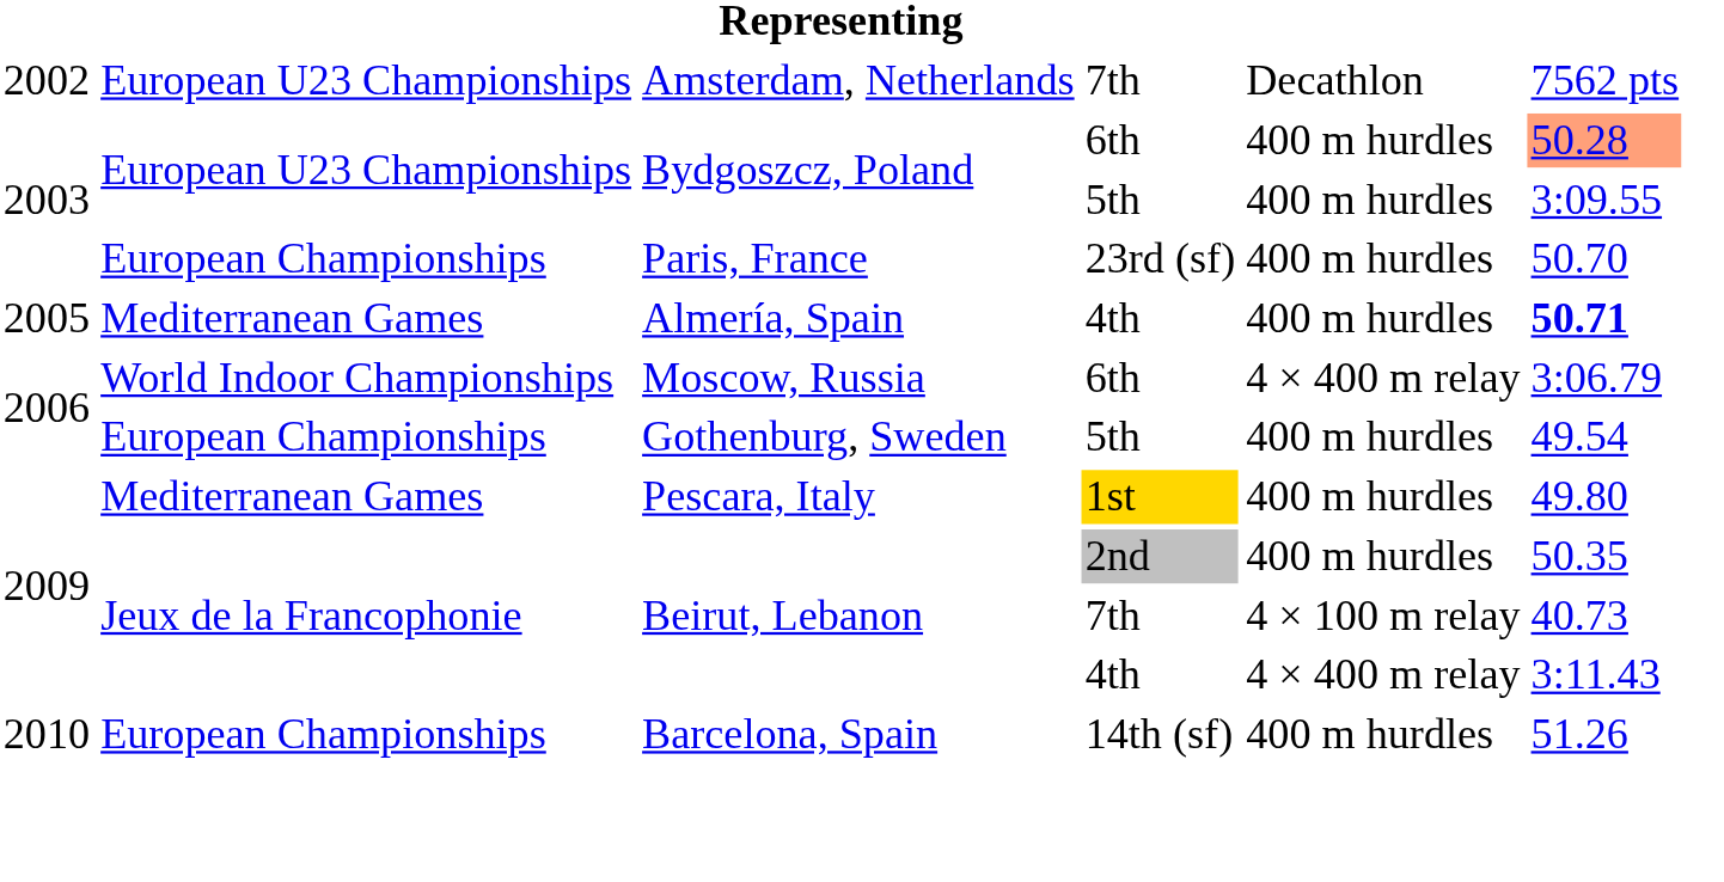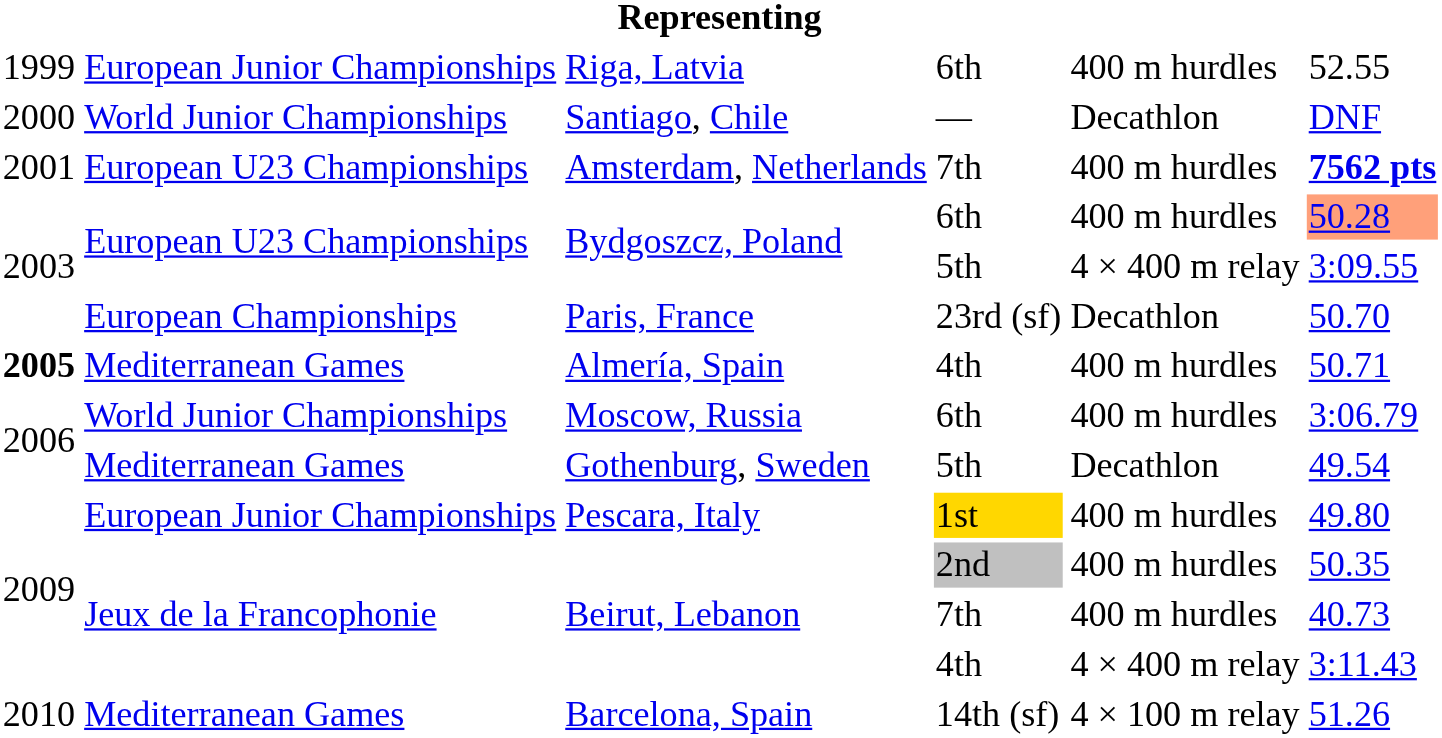 <table>
 <tr>
 <th colspan="6">Representing </th>
 </tr>
 <tr>
-<td>2002</td>
+<td>1999</td>
+<td><a href='#'>European Junior Championships</a></td>
+<td><a href='#'>Riga, Latvia</a></td>
+<td>6th</td>
+<td>400 m hurdles</td>
+<td>52.55</td>
+</tr>
+<tr>
+<td>2000</td>
+<td><a href='#'>World Junior Championships</a></td>
+<td><a href='#'>Santiago</a>, <a href='#'>Chile</a></td>
+<td>—</td>
+<td>Decathlon</td>
+<td><a href='#'>DNF</a></td>
+</tr>
+<tr>
+<td>2001</td>
 <td><a href='#'>European U23 Championships</a></td>
 <td><a href='#'>Amsterdam</a>, <a href='#'>Netherlands</a></td>
 <td>7th</td>
-<td>Decathlon</td>
-<td><a href='#'>7562 pts</a></td>
+<td>400 m hurdles</td>
+<td><strong><a href='#'>7562 pts</a></strong></td>
 </tr>
 <tr>
 <td rowspan=3>2003</td>
 <td rowspan=2><a href='#'>European U23 Championships</a></td>
 <td rowspan=2><a href='#'>Bydgoszcz, Poland</a></td>
 <td>6th</td>
 <td>400 m hurdles</td>
 <td style="background: lightsalmon;"><a href='#'>50.28</a></td>
 </tr>
 <tr>
 <td>5th</td>
-<td>400 m hurdles</td>
+<td>4 × 400 m relay</td>
 <td><a href='#'>3:09.55</a></td>
 </tr>
 <tr>
 <td><a href='#'>European Championships</a></td>
 <td><a href='#'>Paris, France</a></td>
 <td>23rd (sf)</td>
-<td>400 m hurdles</td>
+<td>Decathlon</td>
 <td><a href='#'>50.70</a></td>
 </tr>
 <tr>
-<td>2005</td>
+<td><strong>2005</strong></td>
 <td><a href='#'>Mediterranean Games</a></td>
 <td><a href='#'>Almería, Spain</a></td>
 <td>4th</td>
 <td>400 m hurdles</td>
-<td><strong><a href='#'>50.71</a></strong></td>
+<td><a href='#'>50.71</a></td>
 </tr>
 <tr>
 <td rowspan=2>2006</td>
-<td><a href='#'>World Indoor Championships</a></td>
+<td><a href='#'>World Junior Championships</a></td>
 <td><a href='#'>Moscow, Russia</a></td>
 <td>6th</td>
-<td>4 × 400 m relay</td>
+<td>400 m hurdles</td>
 <td><a href='#'>3:06.79</a></td>
 </tr>
 <tr>
-<td><a href='#'>European Championships</a></td>
+<td><a href='#'>Mediterranean Games</a></td>
 <td><a href='#'>Gothenburg</a>, <a href='#'>Sweden</a></td>
 <td>5th</td>
-<td>400 m hurdles</td>
+<td>Decathlon</td>
 <td><a href='#'>49.54</a></td>
 </tr>
 <tr>
 <td rowspan=4>2009</td>
-<td><a href='#'>Mediterranean Games</a></td>
+<td><a href='#'>European Junior Championships</a></td>
 <td><a href='#'>Pescara, Italy</a></td>
 <td bgcolor=gold>1st</td>
 <td>400 m hurdles</td>
 <td><a href='#'>49.80</a></td>
 </tr>
 <tr>
 <td rowspan=3><a href='#'>Jeux de la Francophonie</a></td>
 <td rowspan=3><a href='#'>Beirut, Lebanon</a></td>
 <td bgcolor=silver>2nd</td>
 <td>400 m hurdles</td>
 <td><a href='#'>50.35</a></td>
 </tr>
 <tr>
 <td>7th</td>
-<td>4 × 100 m relay</td>
+<td>400 m hurdles</td>
 <td><a href='#'>40.73</a></td>
 </tr>
 <tr>
 <td>4th</td>
 <td>4 × 400 m relay</td>
 <td><a href='#'>3:11.43</a></td>
 </tr>
 <tr>
 <td>2010</td>
-<td><a href='#'>European Championships</a></td>
+<td><a href='#'>Mediterranean Games</a></td>
 <td><a href='#'>Barcelona, Spain</a></td>
 <td>14th (sf)</td>
-<td>400 m hurdles</td>
+<td>4 × 100 m relay</td>
 <td><a href='#'>51.26</a></td>
 </tr>
 </table>
